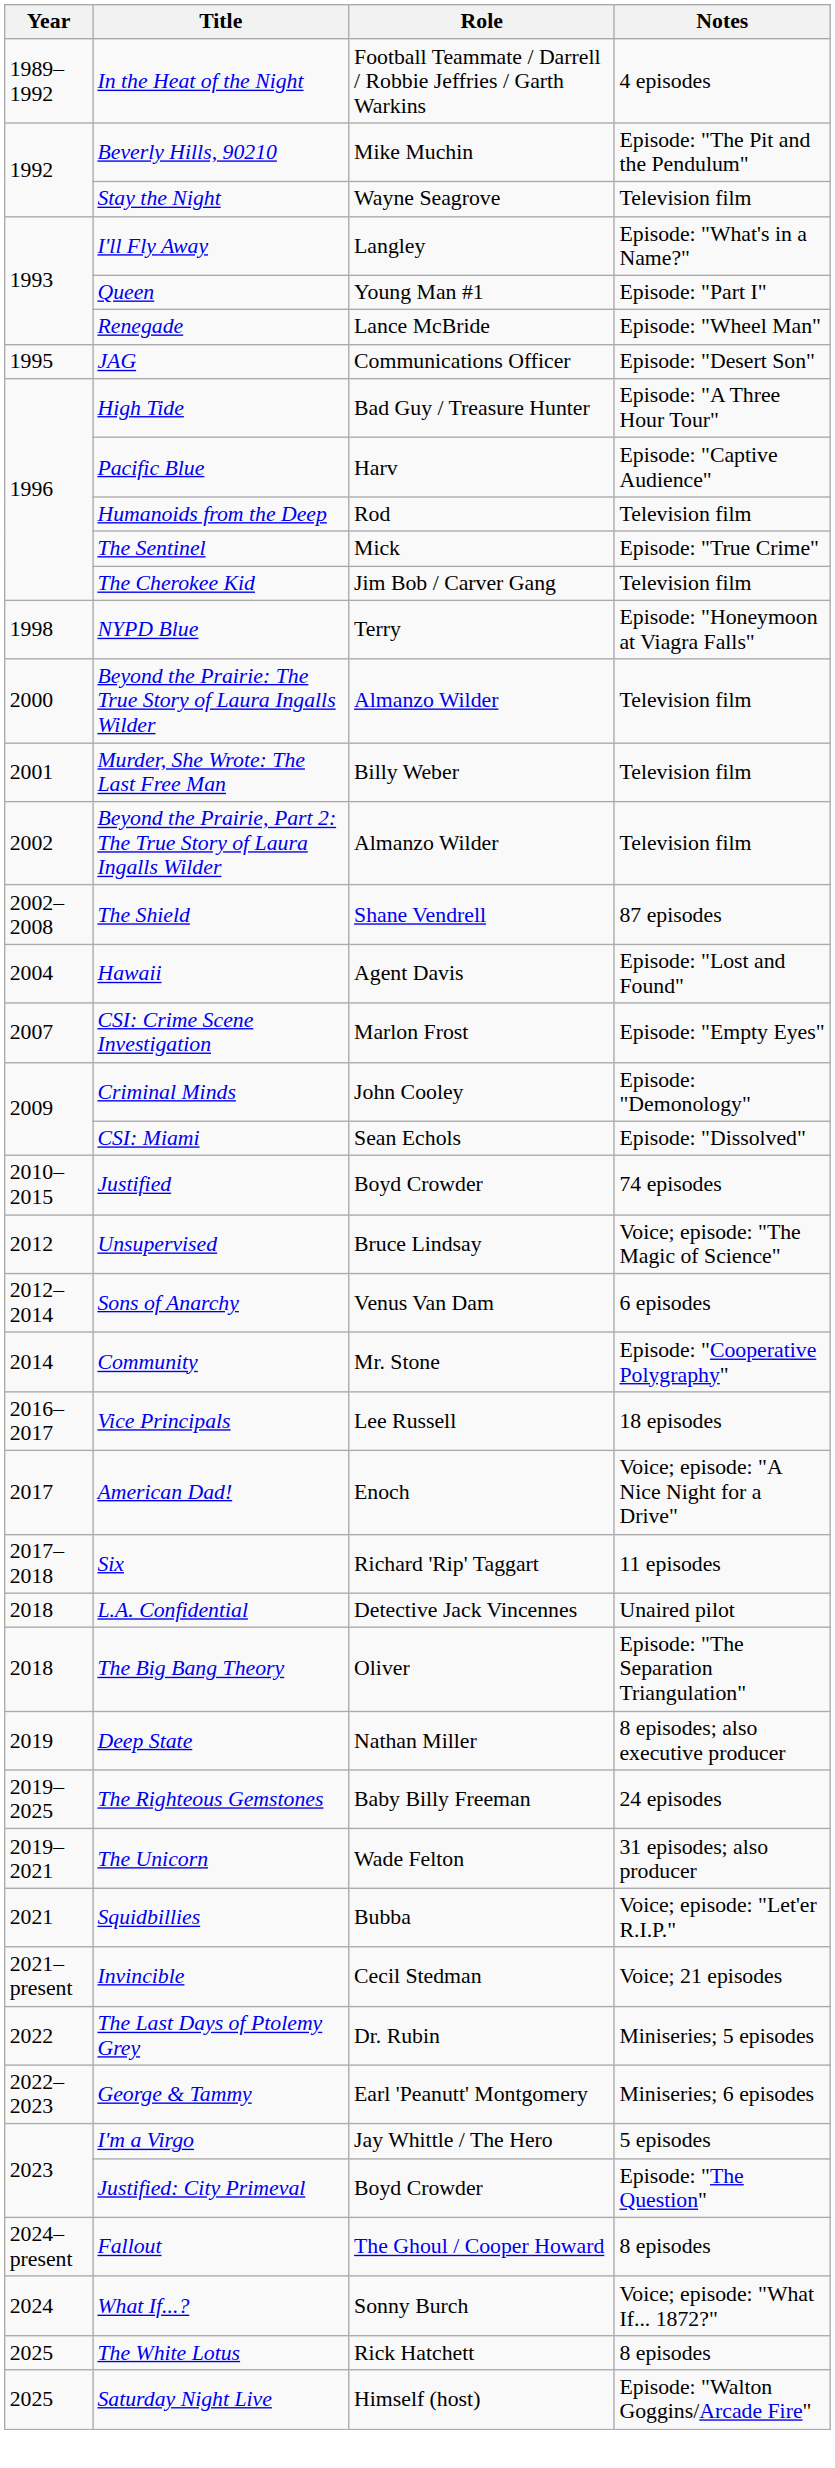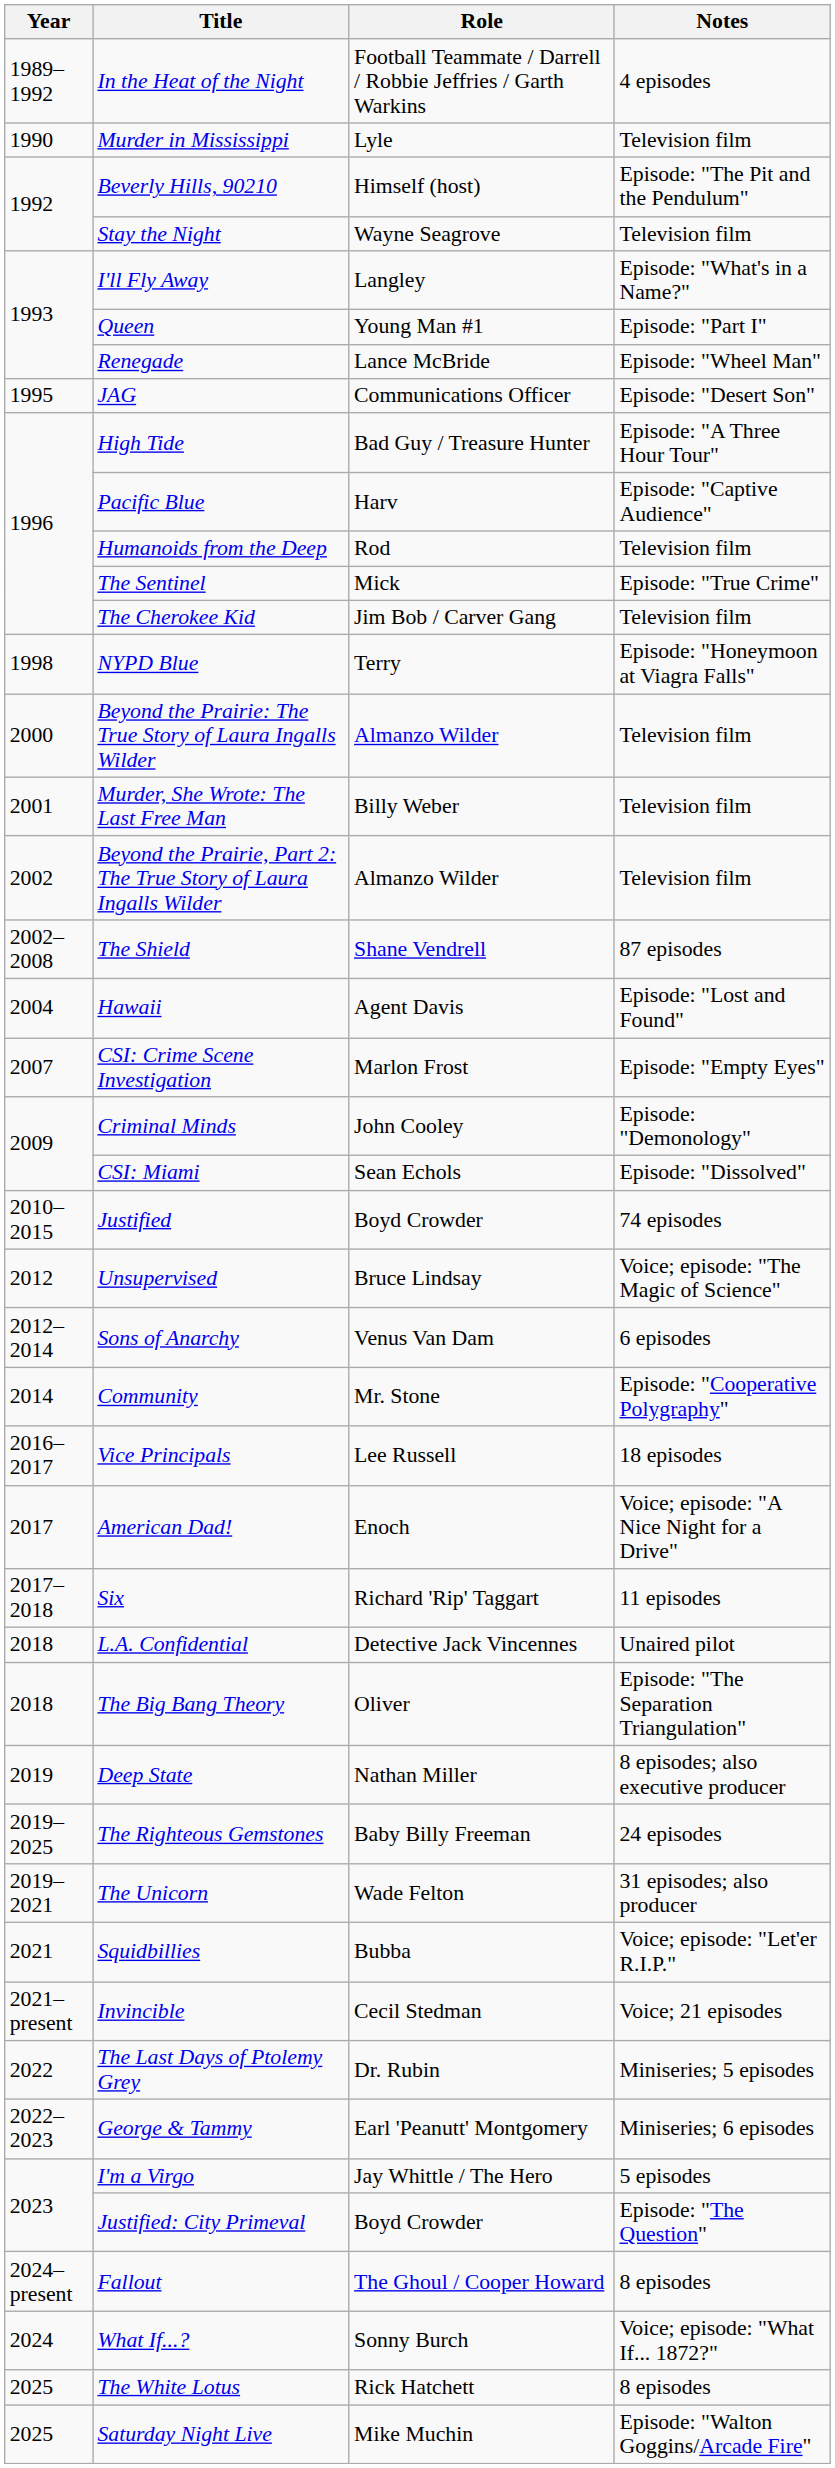 <table class="wikitable sortable">
 <tr>
 <th>Year</th>
 <th>Title</th>
 <th>Role</th>
 <th>Notes</th>
 </tr>
 <tr>
 <td>1989–1992</td>
 <td><em><a href='#'>In the Heat of the Night</a></em></td>
 <td>Football Teammate / Darrell / Robbie Jeffries / Garth Warkins</td>
 <td>4 episodes</td>
 </tr>
 <tr>
+<td>1990</td>
+<td><em><a href='#'>Murder in Mississippi</a></em></td>
+<td>Lyle</td>
+<td>Television film</td>
+</tr>
+<tr>
 <td rowspan="2">1992</td>
 <td><em><a href='#'>Beverly Hills, 90210</a></em></td>
-<td>Mike Muchin</td>
+<td>Himself (host)</td>
 <td>Episode: "The Pit and the Pendulum"</td>
 </tr>
 <tr>
 <td><em><a href='#'>Stay the Night</a></em></td>
 <td>Wayne Seagrove</td>
 <td>Television film</td>
 </tr>
 <tr>
 <td rowspan="3">1993</td>
 <td><em><a href='#'>I'll Fly Away</a></em></td>
 <td>Langley</td>
 <td>Episode: "What's in a Name?"</td>
 </tr>
 <tr>
 <td><em><a href='#'>Queen</a></em></td>
 <td>Young Man #1</td>
 <td>Episode: "Part I"</td>
 </tr>
 <tr>
 <td><em><a href='#'>Renegade</a></em></td>
 <td>Lance McBride</td>
 <td>Episode: "Wheel Man"</td>
 </tr>
 <tr>
 <td>1995</td>
 <td><em><a href='#'>JAG</a></em></td>
 <td>Communications Officer</td>
 <td>Episode: "Desert Son"</td>
 </tr>
 <tr>
 <td rowspan="5">1996</td>
 <td><em><a href='#'>High Tide</a></em></td>
 <td>Bad Guy / Treasure Hunter</td>
 <td>Episode: "A Three Hour Tour"</td>
 </tr>
 <tr>
 <td><em><a href='#'>Pacific Blue</a></em></td>
 <td>Harv</td>
 <td>Episode: "Captive Audience"</td>
 </tr>
 <tr>
 <td><em><a href='#'>Humanoids from the Deep</a></em></td>
 <td>Rod</td>
 <td>Television film</td>
 </tr>
 <tr>
 <td><em><a href='#'>The Sentinel</a></em></td>
 <td>Mick</td>
 <td>Episode: "True Crime"</td>
 </tr>
 <tr>
 <td><em><a href='#'>The Cherokee Kid</a></em></td>
 <td>Jim Bob / Carver Gang</td>
 <td>Television film</td>
 </tr>
 <tr>
 <td>1998</td>
 <td><em><a href='#'>NYPD Blue</a></em></td>
 <td>Terry</td>
 <td>Episode: "Honeymoon at Viagra Falls"</td>
 </tr>
 <tr>
 <td>2000</td>
 <td><em><a href='#'>Beyond the Prairie: The True Story of Laura Ingalls Wilder</a></em></td>
 <td><a href='#'>Almanzo Wilder</a></td>
 <td>Television film</td>
 </tr>
 <tr>
 <td>2001</td>
 <td><em><a href='#'>Murder, She Wrote: The Last Free Man</a></em></td>
 <td>Billy Weber</td>
 <td>Television film</td>
 </tr>
 <tr>
 <td>2002</td>
 <td><em><a href='#'>Beyond the Prairie, Part 2: The True Story of Laura Ingalls Wilder</a></em></td>
 <td>Almanzo Wilder</td>
 <td>Television film</td>
 </tr>
 <tr>
 <td>2002–2008</td>
 <td><em><a href='#'>The Shield</a></em></td>
 <td><a href='#'>Shane Vendrell</a></td>
 <td>87 episodes</td>
 </tr>
 <tr>
 <td>2004</td>
 <td><em><a href='#'>Hawaii</a></em></td>
 <td>Agent Davis</td>
 <td>Episode: "Lost and Found"</td>
 </tr>
 <tr>
 <td>2007</td>
 <td><em><a href='#'>CSI: Crime Scene Investigation</a></em></td>
 <td>Marlon Frost</td>
 <td>Episode: "Empty Eyes"</td>
 </tr>
 <tr>
 <td rowspan="2">2009</td>
 <td><em><a href='#'>Criminal Minds</a></em></td>
 <td>John Cooley</td>
 <td>Episode: "Demonology"</td>
 </tr>
 <tr>
 <td><em><a href='#'>CSI: Miami</a></em></td>
 <td>Sean Echols</td>
 <td>Episode: "Dissolved"</td>
 </tr>
 <tr>
 <td>2010–2015</td>
 <td><em><a href='#'>Justified</a></em></td>
 <td>Boyd Crowder</td>
 <td>74 episodes</td>
 </tr>
 <tr>
 <td>2012</td>
 <td><em><a href='#'>Unsupervised</a></em></td>
 <td>Bruce Lindsay</td>
 <td>Voice; episode: "The Magic of Science"</td>
 </tr>
 <tr>
 <td>2012–2014</td>
 <td><em><a href='#'>Sons of Anarchy</a></em></td>
 <td>Venus Van Dam</td>
 <td>6 episodes</td>
 </tr>
 <tr>
 <td>2014</td>
 <td><em><a href='#'>Community</a></em></td>
 <td>Mr. Stone</td>
 <td>Episode: "<a href='#'>Cooperative Polygraphy</a>"</td>
 </tr>
 <tr>
 <td>2016–2017</td>
 <td><em><a href='#'>Vice Principals</a></em></td>
 <td>Lee Russell</td>
 <td>18 episodes</td>
 </tr>
 <tr>
 <td>2017</td>
 <td><em><a href='#'>American Dad!</a></em></td>
 <td>Enoch</td>
 <td>Voice; episode: "A Nice Night for a Drive"</td>
 </tr>
 <tr>
 <td>2017–2018</td>
 <td><em><a href='#'>Six</a></em></td>
 <td>Richard 'Rip' Taggart</td>
 <td>11 episodes</td>
 </tr>
 <tr>
 <td>2018</td>
 <td><em><a href='#'>L.A. Confidential</a></em></td>
 <td>Detective Jack Vincennes</td>
 <td>Unaired pilot</td>
 </tr>
 <tr>
 <td>2018</td>
 <td><em><a href='#'>The Big Bang Theory</a></em></td>
 <td>Oliver</td>
 <td>Episode: "The Separation Triangulation"</td>
 </tr>
 <tr>
 <td>2019</td>
 <td><em><a href='#'>Deep State</a></em></td>
 <td>Nathan Miller</td>
 <td>8 episodes; also executive producer</td>
 </tr>
 <tr>
 <td>2019–2025</td>
 <td><em><a href='#'>The Righteous Gemstones</a></em></td>
 <td>Baby Billy Freeman</td>
 <td>24 episodes</td>
 </tr>
 <tr>
 <td>2019–2021</td>
 <td><em><a href='#'>The Unicorn</a></em></td>
 <td>Wade Felton</td>
 <td>31 episodes; also producer</td>
 </tr>
 <tr>
 <td>2021</td>
 <td><em><a href='#'>Squidbillies</a></em></td>
 <td>Bubba</td>
 <td>Voice; episode: "Let'er R.I.P."</td>
 </tr>
 <tr>
 <td>2021–present</td>
 <td><em><a href='#'>Invincible</a></em></td>
 <td>Cecil Stedman</td>
 <td>Voice; 21 episodes</td>
 </tr>
 <tr>
 <td>2022</td>
 <td><em><a href='#'>The Last Days of Ptolemy Grey</a></em></td>
 <td>Dr. Rubin</td>
 <td>Miniseries; 5 episodes</td>
 </tr>
 <tr>
 <td>2022–2023</td>
 <td><em><a href='#'>George & Tammy</a></em></td>
 <td>Earl 'Peanutt' Montgomery</td>
 <td>Miniseries; 6 episodes</td>
 </tr>
 <tr>
 <td rowspan="2">2023</td>
 <td><em><a href='#'>I'm a Virgo</a></em></td>
 <td>Jay Whittle / The Hero</td>
 <td>5 episodes</td>
 </tr>
 <tr>
 <td><em><a href='#'>Justified: City Primeval</a></em></td>
 <td>Boyd Crowder</td>
 <td>Episode: "<a href='#'>The Question</a>"</td>
 </tr>
 <tr>
 <td>2024–present</td>
 <td><em><a href='#'>Fallout</a></em></td>
 <td><a href='#'>The Ghoul / Cooper Howard</a></td>
 <td>8 episodes</td>
 </tr>
 <tr>
 <td>2024</td>
 <td><em><a href='#'>What If...?</a></em></td>
 <td>Sonny Burch</td>
 <td>Voice; episode: "What If... 1872?"</td>
 </tr>
 <tr>
 <td>2025</td>
 <td><em><a href='#'>The White Lotus</a></em></td>
 <td>Rick Hatchett</td>
 <td>8 episodes</td>
 </tr>
 <tr>
 <td>2025</td>
 <td><em><a href='#'>Saturday Night Live</a></em></td>
-<td>Himself (host)</td>
+<td>Mike Muchin</td>
 <td>Episode: "Walton Goggins/<a href='#'>Arcade Fire</a>"</td>
 </tr>
 </table>
